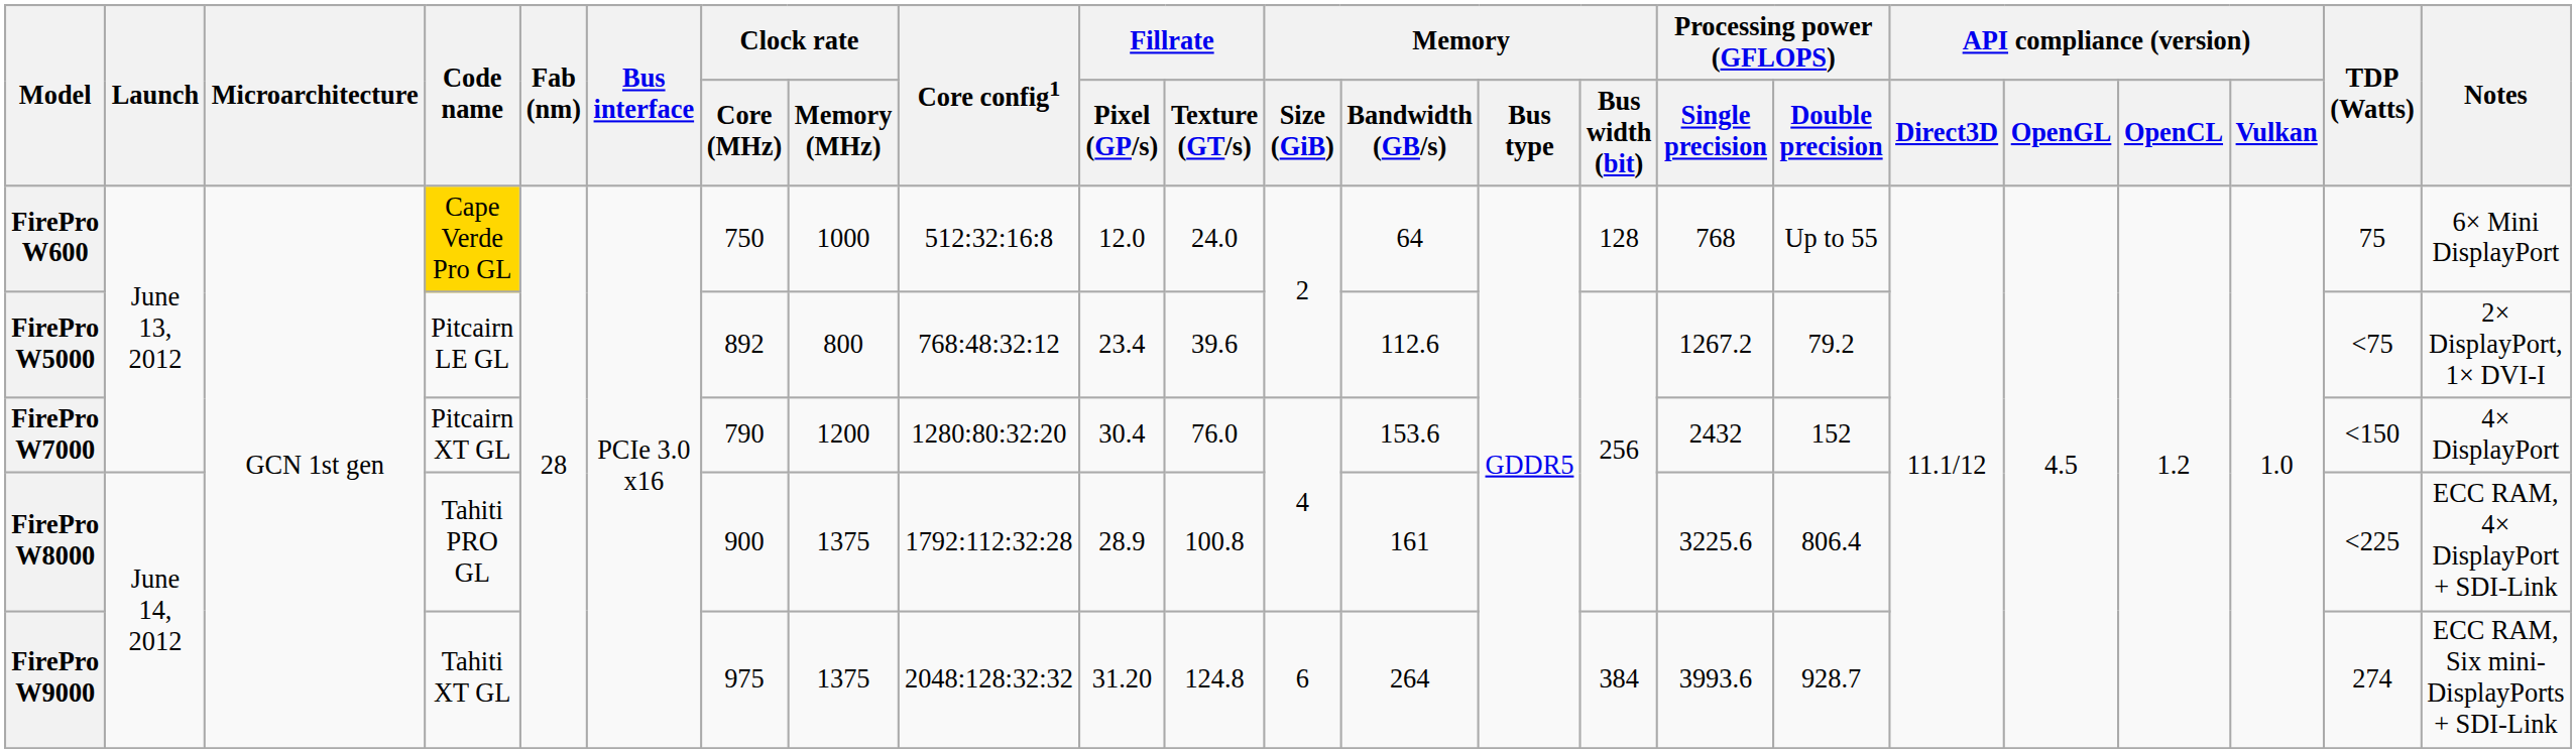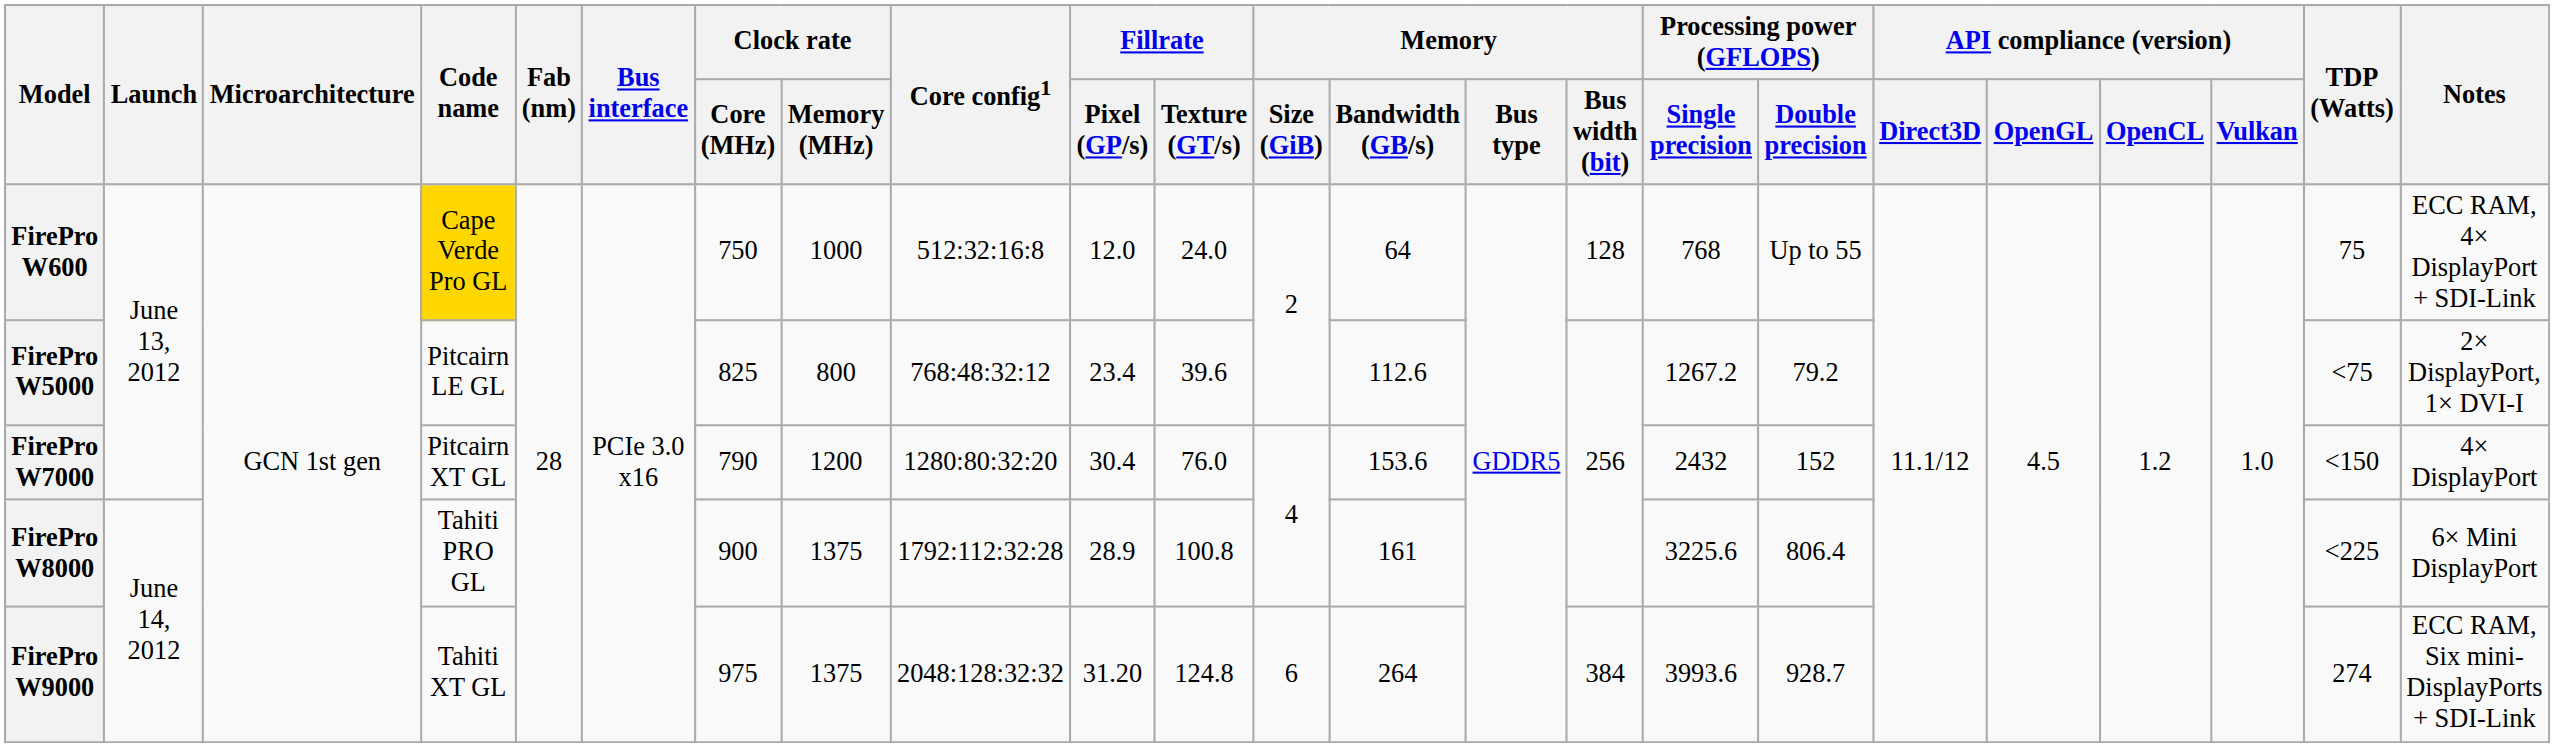 <table class="mw-datatable wikitable sortable sort-under" style="font-size: 80%; text-align:center;">
 <tr>
 <th rowspan="2" style="width:10em">Model</th>
 <th rowspan="2">Launch</th>
 <th rowspan="2">Microarchitecture</th>
 <th rowspan="2">Code name</th>
 <th rowspan="2">Fab (nm)</th>
 <th rowspan="2"><a href='#'>Bus interface</a></th>
 <th colspan="2">Clock rate</th>
 <th rowspan="2">Core config<sup>1</sup></th>
 <th colspan="2"><a href='#'>Fillrate</a></th>
 <th colspan="4">Memory</th>
 <th colspan="2">Processing power<br>(<a href='#'>GFLOPS</a>)</th>
 <th colspan="4"><a href='#'>API</a> compliance (version)</th>
 <th rowspan="2">TDP (Watts)</th>
 <th rowspan="2">Notes</th>
 </tr>
 <tr>
 <th>Core (MHz)</th>
 <th>Memory (MHz)</th>
 <th>Pixel (<a href='#'>GP</a>/s)</th>
 <th>Texture (<a href='#'>GT</a>/s)</th>
 <th>Size (<a href='#'>GiB</a>)</th>
 <th>Bandwidth (<a href='#'>GB</a>/s)</th>
 <th>Bus type</th>
 <th>Bus width (<a href='#'>bit</a>)</th>
 <th><a href='#'>Single precision</a></th>
 <th><a href='#'>Double precision</a></th>
 <th><a href='#'>Direct3D</a></th>
 <th><a href='#'>OpenGL</a></th>
 <th><a href='#'>OpenCL</a></th>
 <th><a href='#'>Vulkan</a></th>
 </tr>
 <tr>
 <th>FirePro W600</th>
 <td rowspan="3">June 13, 2012</td>
 <td rowspan="5">GCN 1st gen</td>
 <td style="background: gold;">Cape Verde Pro GL</td>
 <td rowspan="5">28</td>
 <td rowspan="5">PCIe 3.0 x16</td>
 <td>750</td>
 <td>1000</td>
 <td>512:32:16:8</td>
 <td>12.0</td>
 <td>24.0</td>
 <td rowspan="2">2</td>
 <td>64</td>
 <td rowspan="5"><a href='#'>GDDR5</a></td>
 <td>128</td>
 <td>768</td>
 <td>Up to 55</td>
 <td rowspan="5">11.1/12</td>
 <td rowspan="5">4.5</td>
 <td rowspan="5">1.2</td>
 <td rowspan=5>1.0</td>
 <td>75</td>
-<td>6× Mini DisplayPort</td>
+<td>ECC RAM, 4× DisplayPort + SDI-Link</td>
 </tr>
 <tr>
 <th>FirePro W5000</th>
 <td>Pitcairn LE GL</td>
-<td>892</td>
+<td>825</td>
 <td>800</td>
 <td>768:48:32:12</td>
 <td>23.4</td>
 <td>39.6</td>
 <td>112.6</td>
 <td rowspan="3">256</td>
 <td>1267.2</td>
 <td>79.2</td>
 <td><75</td>
 <td>2× DisplayPort, 1× DVI-I</td>
 </tr>
 <tr>
 <th>FirePro W7000</th>
 <td>Pitcairn XT GL</td>
 <td>790</td>
 <td>1200</td>
 <td>1280:80:32:20</td>
 <td>30.4</td>
 <td>76.0</td>
 <td rowspan="2">4</td>
 <td>153.6</td>
 <td>2432</td>
 <td>152</td>
 <td><150</td>
 <td>4× DisplayPort</td>
 </tr>
 <tr>
 <th>FirePro W8000</th>
 <td rowspan="2">June 14, 2012</td>
 <td>Tahiti PRO GL</td>
 <td>900</td>
 <td>1375</td>
 <td>1792:112:32:28</td>
 <td>28.9</td>
 <td>100.8</td>
 <td>161</td>
 <td>3225.6</td>
 <td>806.4</td>
 <td><225</td>
-<td>ECC RAM, 4× DisplayPort + SDI-Link</td>
+<td>6× Mini DisplayPort</td>
 </tr>
 <tr>
 <th>FirePro W9000</th>
 <td>Tahiti XT GL</td>
 <td>975</td>
 <td>1375</td>
 <td>2048:128:32:32</td>
 <td>31.20</td>
 <td>124.8</td>
 <td>6</td>
 <td>264</td>
 <td>384</td>
 <td>3993.6</td>
 <td>928.7</td>
 <td>274</td>
 <td>ECC RAM, Six mini-DisplayPorts + SDI-Link</td>
 </tr>
 <tr>
 </tr>
 </table>
